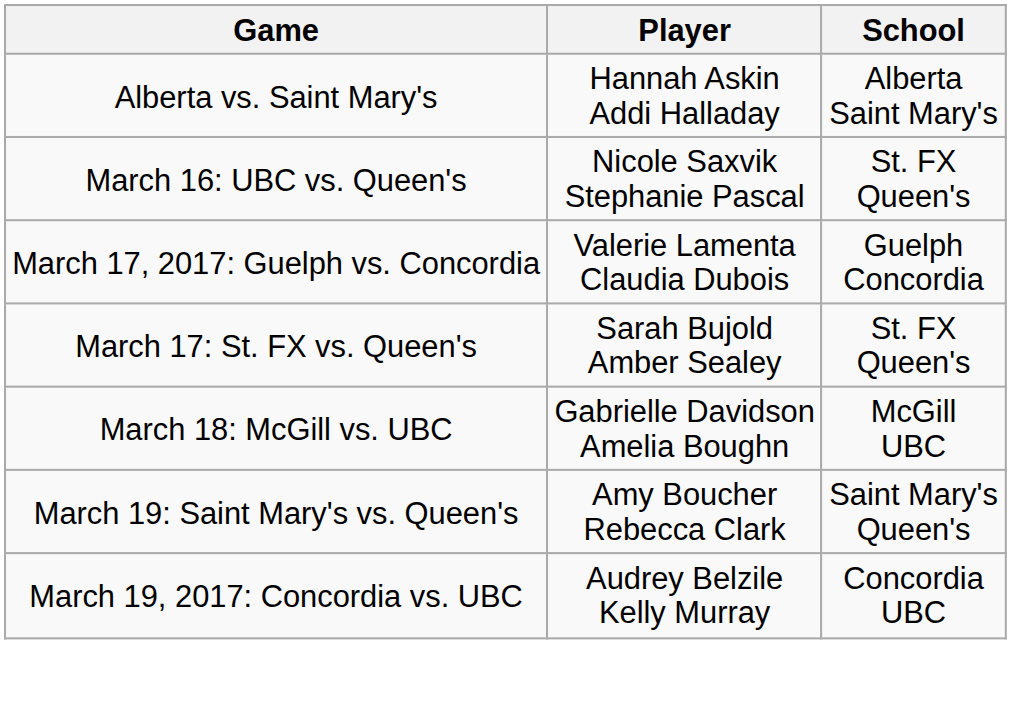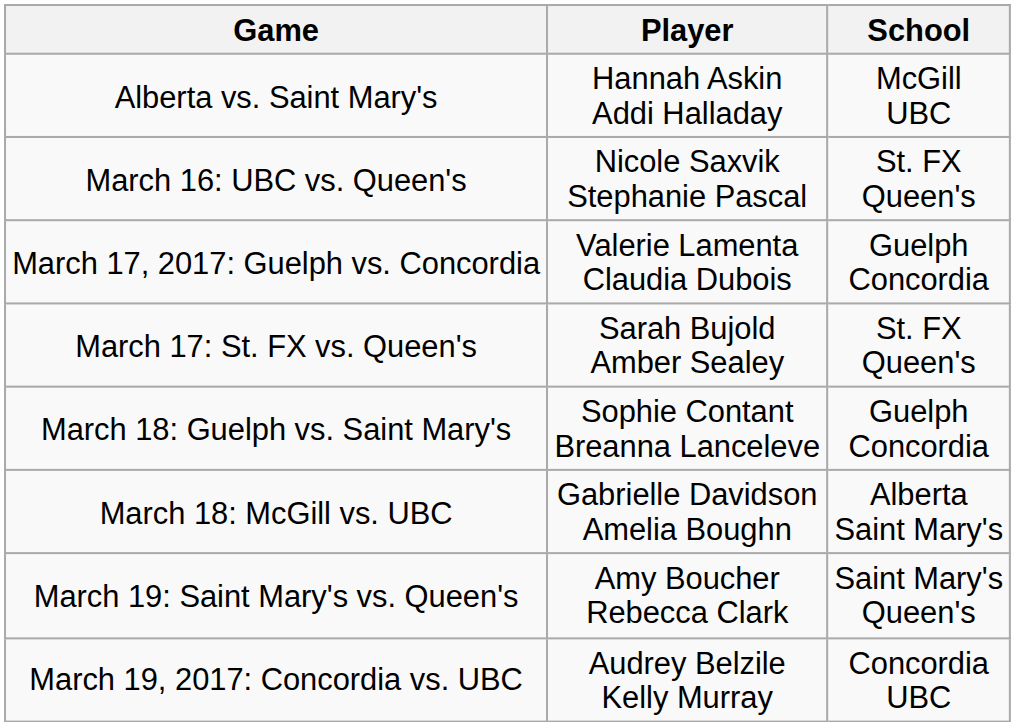 <table class="wikitable sortable" style="font-size: 95%;text-align: center;">
 <tr>
 <th>Game</th>
 <th>Player</th>
 <th>School</th>
 </tr>
 <tr>
 <td>Alberta vs. Saint Mary's</td>
 <td>Hannah Askin<br>Addi Halladay </td>
-<td>Alberta<br>Saint Mary's</td>
+<td>McGill<br>UBC </td>
 </tr>
 <tr>
 <td>March 16: UBC vs. Queen's</td>
 <td>Nicole Saxvik<br>Stephanie Pascal </td>
 <td>St. FX<br>Queen's</td>
 </tr>
 <tr>
 <td>March 17, 2017: Guelph vs. Concordia</td>
 <td>Valerie Lamenta<br>Claudia Dubois</td>
 <td>Guelph<br>Concordia </td>
 </tr>
 <tr>
 <td>March 17: St. FX vs. Queen's</td>
 <td>Sarah Bujold<br>Amber Sealey </td>
 <td>St. FX<br>Queen's</td>
 </tr>
 <tr>
+<td>March 18: Guelph vs. Saint Mary's</td>
+<td>Sophie Contant<br>Breanna Lanceleve</td>
+<td>Guelph<br>Concordia </td>
+</tr>
+<tr>
 <td>March 18: McGill vs. UBC</td>
 <td>Gabrielle Davidson <br> Amelia Boughn</td>
-<td>McGill<br>UBC </td>
+<td>Alberta<br>Saint Mary's</td>
 </tr>
 <tr>
 <td>March 19: Saint Mary's vs. Queen's</td>
 <td>Amy Boucher<br>Rebecca Clark</td>
 <td>Saint Mary's<br>Queen's</td>
 </tr>
 <tr>
 <td>March 19, 2017: Concordia vs. UBC</td>
 <td>Audrey Belzile <br> Kelly Murray</td>
 <td>Concordia<br>UBC </td>
 </tr>
 </table>
